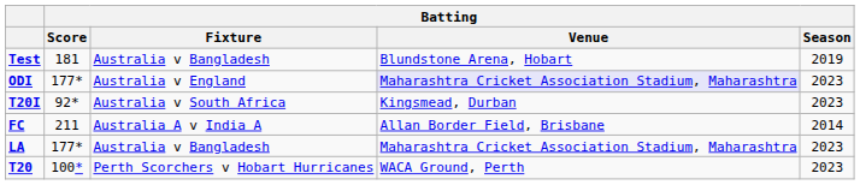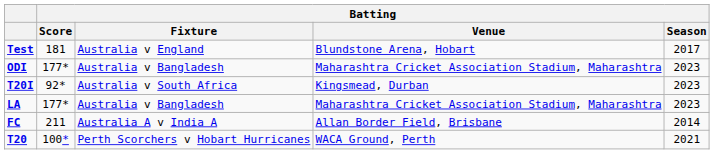 <table class="wikitable">
 <tr>
 <th></th>
 <th colspan="4">Batting</th>
 </tr>
 <tr>
 <th></th>
 <th>Score</th>
 <th>Fixture</th>
 <th>Venue</th>
 <th>Season</th>
 </tr>
 <tr>
 <td><strong><a href='#'>Test</a></strong></td>
 <td style="text-align:center;">181</td>
-<td><a href='#'>Australia</a> v <a href='#'>Bangladesh</a></td>
+<td><a href='#'>Australia</a> v <a href='#'>England</a></td>
 <td><a href='#'>Blundstone Arena</a>, <a href='#'>Hobart</a></td>
-<td align="center">2019</td>
+<td align="center">2017</td>
 </tr>
 <tr>
 <td><strong><a href='#'>ODI</a></strong></td>
 <td style="text-align:center;">177*</td>
-<td><a href='#'>Australia</a> v <a href='#'>England</a></td>
-<td style="background: lavender;"><a href='#'>Maharashtra Cricket Association Stadium</a>, <a href='#'>Maharashtra</a></td>
+<td><a href='#'>Australia</a> v <a href='#'>Bangladesh</a></td>
+<td><a href='#'>Maharashtra Cricket Association Stadium</a>, <a href='#'>Maharashtra</a></td>
 <td align="center">2023</td>
 </tr>
 <tr>
 <td><strong><a href='#'>T20I</a></strong></td>
 <td style="text-align:center;">92*</td>
 <td><a href='#'>Australia</a> v <a href='#'>South Africa</a></td>
 <td><a href='#'>Kingsmead</a>, <a href='#'>Durban</a></td>
 <td align="center">2023</td>
 </tr>
 <tr>
+<td><strong><a href='#'>LA</a></strong></td>
+<td style="text-align:center;">177*</td>
+<td><a href='#'>Australia</a> v <a href='#'>Bangladesh</a></td>
+<td><a href='#'>Maharashtra Cricket Association Stadium</a>, <a href='#'>Maharashtra</a></td>
+<td align="center">2023</td>
+</tr>
+<tr>
 <td><strong><a href='#'>FC</a></strong></td>
 <td style="text-align:center;">211</td>
 <td><a href='#'>Australia A</a> v <a href='#'>India A</a></td>
 <td><a href='#'>Allan Border Field</a>, <a href='#'>Brisbane</a></td>
 <td align="center">2014</td>
 </tr>
 <tr>
-<td><strong><a href='#'>LA</a></strong></td>
-<td style="text-align:center;">177*</td>
-<td><a href='#'>Australia</a> v <a href='#'>Bangladesh</a></td>
-<td><a href='#'>Maharashtra Cricket Association Stadium</a>, <a href='#'>Maharashtra</a></td>
-<td align="center">2023</td>
-</tr>
-<tr>
 <td><strong><a href='#'>T20</a></strong></td>
 <td style="text-align:center;">100<a href='#'>*</a></td>
 <td><a href='#'>Perth Scorchers</a> v <a href='#'>Hobart Hurricanes</a></td>
 <td><a href='#'>WACA Ground</a>, <a href='#'>Perth</a></td>
-<td align="center">2023</td>
+<td align="center">2021</td>
 </tr>
 </table>
